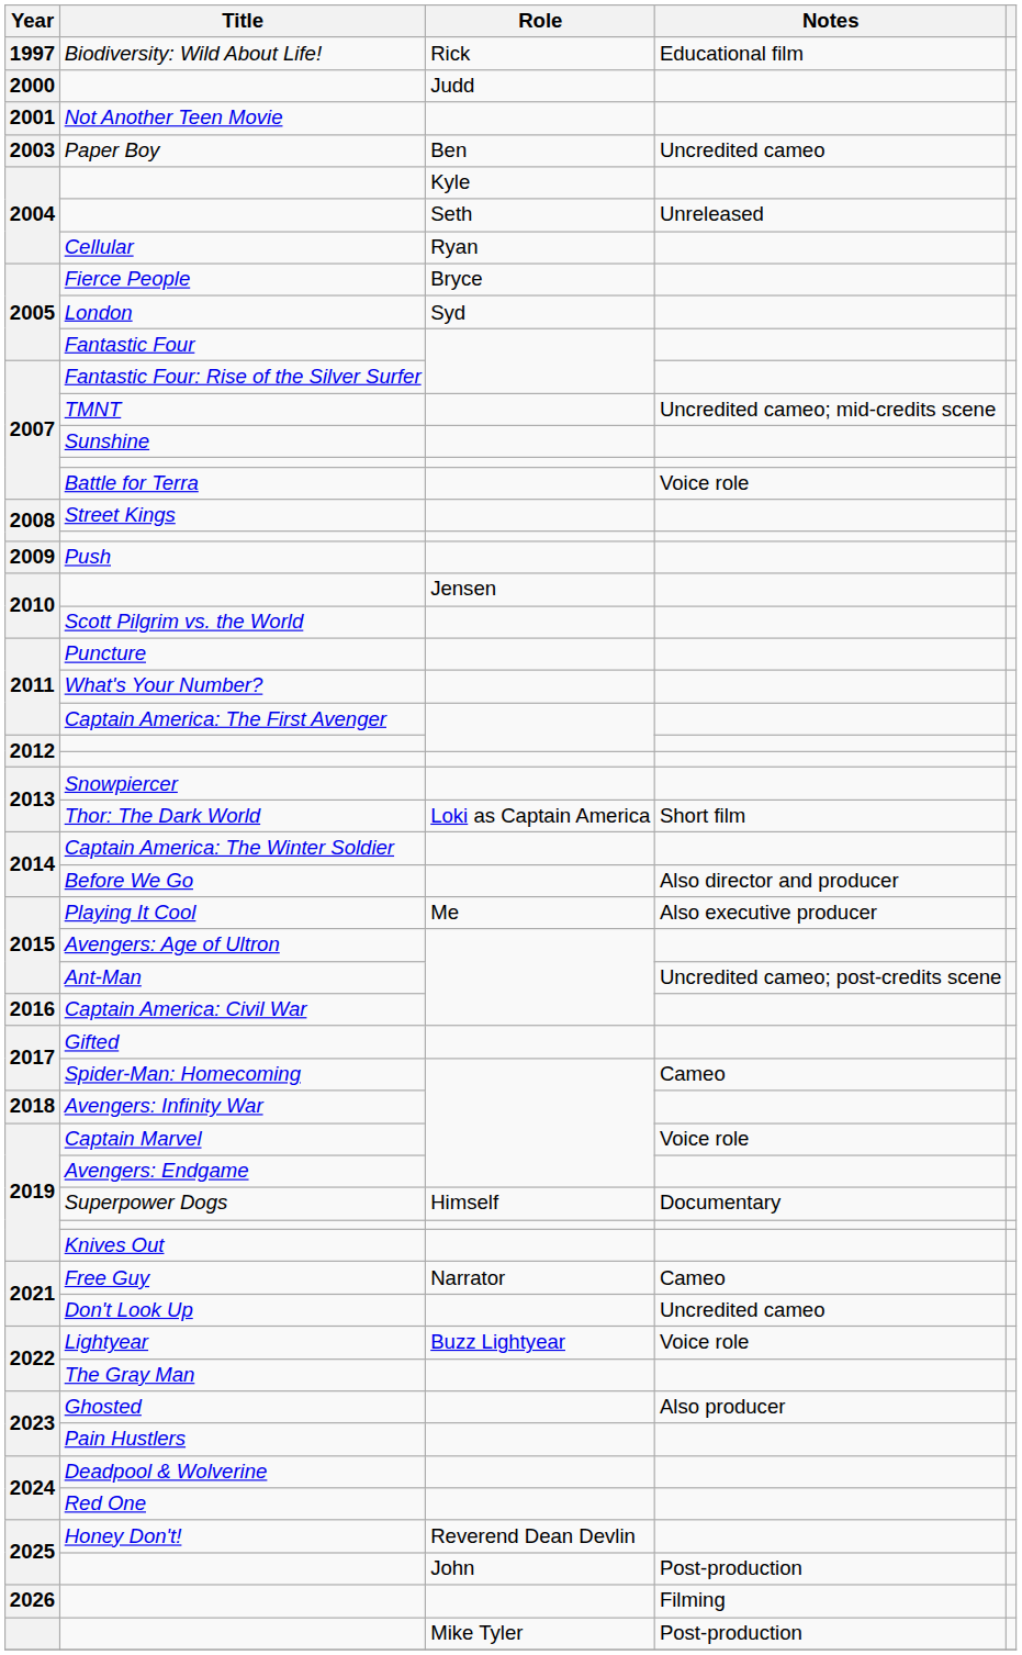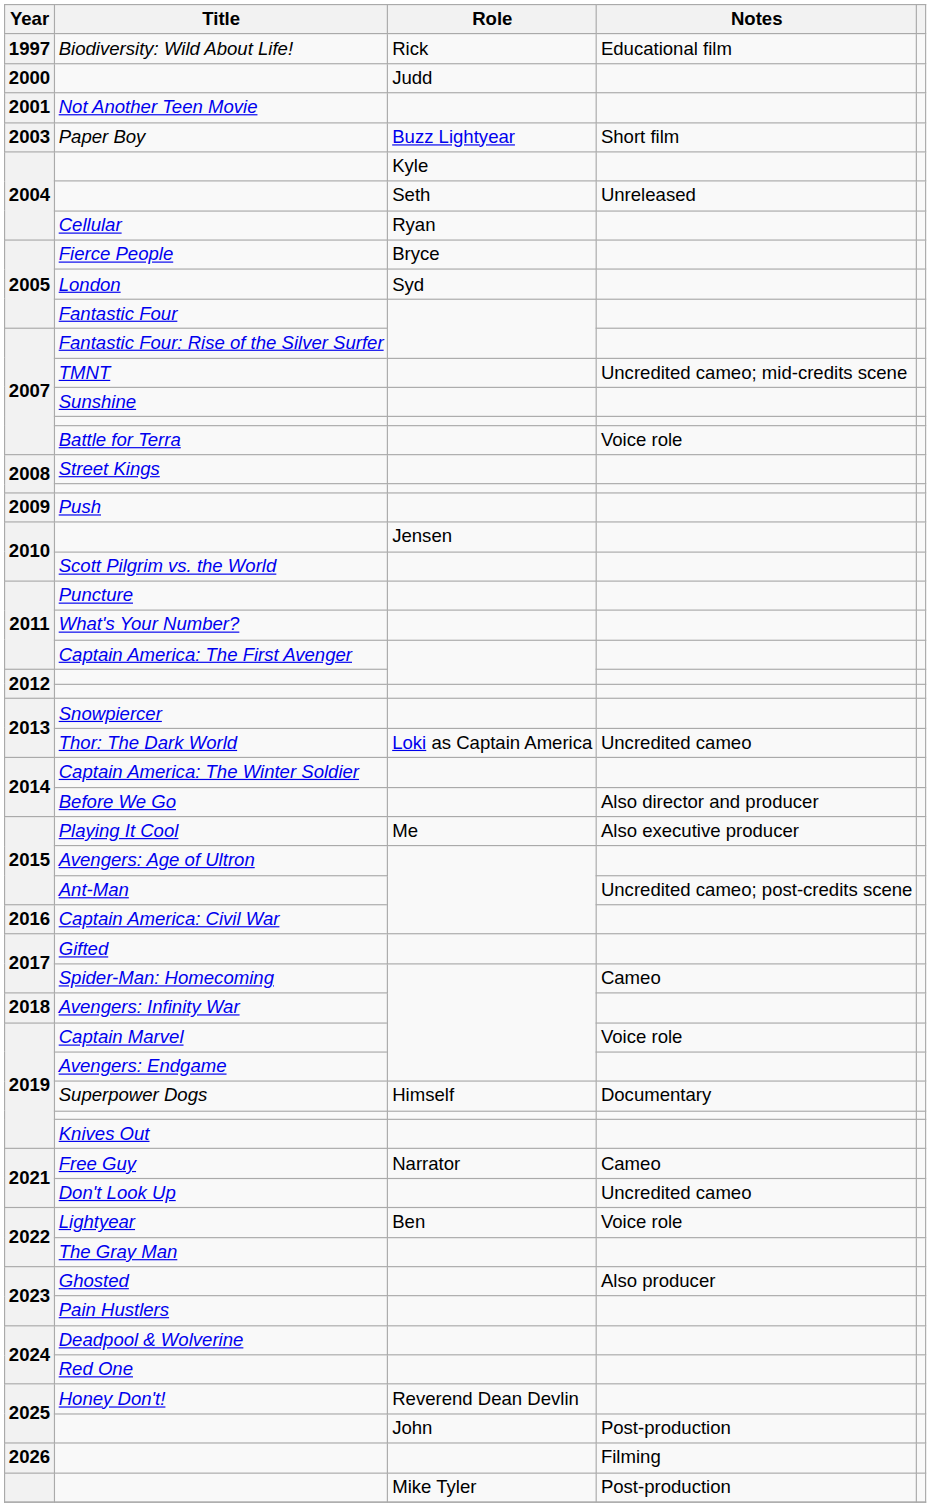 <table class="wikitable plainrowheaders sortable">
 <tr>
 <th scope="col">Year</th>
 <th scope="col">Title</th>
 <th scope="col">Role</th>
 <th scope="col" class="unsortable">Notes</th>
 <th scope="col" class="unsortable"></th>
 </tr>
 <tr>
 <th scope="row">1997</th>
 <td><em>Biodiversity: Wild About Life!</em></td>
 <td>Rick</td>
 <td>Educational film</td>
 <td style="text-align:center;"></td>
 </tr>
 <tr>
 <th scope="row">2000</th>
 <td></td>
 <td>Judd</td>
 <td></td>
 <td style="text-align:center;"></td>
 </tr>
 <tr>
 <th scope="row">2001</th>
 <td><em><a href='#'>Not Another Teen Movie</a></em></td>
 <td></td>
 <td></td>
 <td style="text-align:center;"></td>
 </tr>
 <tr>
 <th scope="row">2003</th>
 <td><em>Paper Boy</em></td>
-<td>Ben</td>
-<td>Uncredited cameo</td>
+<td><a href='#'>Buzz Lightyear</a></td>
+<td>Short film</td>
 <td style="text-align:center;"></td>
 </tr>
 <tr>
 <th rowspan="3" scope="row">2004</th>
 <td></td>
 <td>Kyle</td>
 <td></td>
 <td style="text-align:center;"></td>
 </tr>
 <tr>
 <td></td>
 <td>Seth</td>
 <td>Unreleased</td>
 <td style="text-align:center;"></td>
 </tr>
 <tr>
 <td><em><a href='#'>Cellular</a></em></td>
 <td>Ryan</td>
 <td></td>
 <td style="text-align:center;"></td>
 </tr>
 <tr>
 <th rowspan="3" scope="row">2005</th>
 <td><em><a href='#'>Fierce People</a></em></td>
 <td>Bryce</td>
 <td></td>
 <td style="text-align:center;"></td>
 </tr>
 <tr>
 <td><em><a href='#'>London</a></em></td>
 <td>Syd</td>
 <td></td>
 <td style="text-align:center;"></td>
 </tr>
 <tr>
 <td><em><a href='#'>Fantastic Four</a></em></td>
 <td rowspan="2"></td>
 <td></td>
 <td style="text-align:center;"></td>
 </tr>
 <tr>
 <th rowspan="5" scope="row">2007</th>
 <td><em><a href='#'>Fantastic Four: Rise of the Silver Surfer</a></em></td>
 <td></td>
 <td style="text-align:center;"></td>
 </tr>
 <tr>
 <td><em><a href='#'>TMNT</a></em></td>
 <td></td>
 <td>Uncredited cameo; mid-credits scene</td>
 <td style="text-align:center;"></td>
 </tr>
 <tr>
 <td><em><a href='#'>Sunshine</a></em></td>
 <td></td>
 <td></td>
 <td style="text-align:center;"></td>
 </tr>
 <tr>
 <td></td>
 <td></td>
 <td></td>
 <td style="text-align:center;"></td>
 </tr>
 <tr>
 <td><em><a href='#'>Battle for Terra</a></em></td>
 <td></td>
 <td>Voice role</td>
 <td style="text-align:center;"></td>
 </tr>
 <tr>
 <th rowspan="2" scope="row">2008</th>
 <td><em><a href='#'>Street Kings</a></em></td>
 <td></td>
 <td></td>
 <td style="text-align:center;"></td>
 </tr>
 <tr>
 <td></td>
 <td></td>
 <td></td>
 <td style="text-align:center;"></td>
 </tr>
 <tr>
 <th scope="row">2009</th>
 <td><em><a href='#'>Push</a></em></td>
 <td></td>
 <td></td>
 <td style="text-align:center;"></td>
 </tr>
 <tr>
 <th rowspan="2" scope="row">2010</th>
 <td></td>
 <td>Jensen</td>
 <td></td>
 <td style="text-align:center;"></td>
 </tr>
 <tr>
 <td><em><a href='#'>Scott Pilgrim vs. the World</a></em></td>
 <td></td>
 <td></td>
 <td style="text-align:center;"></td>
 </tr>
 <tr>
 <th rowspan="3" scope="row">2011</th>
 <td><em><a href='#'>Puncture</a></em></td>
 <td></td>
 <td></td>
 <td style="text-align:center;"></td>
 </tr>
 <tr>
 <td><em><a href='#'>What's Your Number?</a></em></td>
 <td></td>
 <td></td>
 <td style="text-align:center;"></td>
 </tr>
 <tr>
 <td><em><a href='#'>Captain America: The First Avenger</a></em></td>
 <td rowspan="2"></td>
 <td></td>
 <td style="text-align:center;"></td>
 </tr>
 <tr>
 <th rowspan="2" scope="row">2012</th>
 <td></td>
 <td></td>
 <td style="text-align:center;"></td>
 </tr>
 <tr>
 <td></td>
 <td></td>
 <td></td>
 <td style="text-align:center;"></td>
 </tr>
 <tr>
 <th rowspan="2" scope="row">2013</th>
 <td><em><a href='#'>Snowpiercer</a></em></td>
 <td></td>
 <td></td>
 <td style="text-align:center;"></td>
 </tr>
 <tr>
 <td><em><a href='#'>Thor: The Dark World</a></em></td>
 <td><a href='#'>Loki</a> as Captain America</td>
-<td>Short film</td>
+<td>Uncredited cameo</td>
 <td style="text-align:center;"></td>
 </tr>
 <tr>
 <th rowspan="2" scope="row">2014</th>
 <td><em><a href='#'>Captain America: The Winter Soldier</a></em></td>
 <td></td>
 <td></td>
 <td style="text-align:center;"></td>
 </tr>
 <tr>
 <td><em><a href='#'>Before We Go</a></em></td>
 <td></td>
 <td>Also director and producer</td>
 <td style="text-align:center;"></td>
 </tr>
 <tr>
 <th rowspan="3" scope="row">2015</th>
 <td><em><a href='#'>Playing It Cool</a></em></td>
 <td>Me</td>
 <td>Also executive producer</td>
 <td style="text-align:center;"></td>
 </tr>
 <tr>
 <td><em><a href='#'>Avengers: Age of Ultron</a></em></td>
 <td rowspan="3"></td>
 <td></td>
 <td style="text-align:center;"></td>
 </tr>
 <tr>
 <td><em><a href='#'>Ant-Man</a></em></td>
 <td>Uncredited cameo; post-credits scene</td>
 <td style="text-align:center;"></td>
 </tr>
 <tr>
 <th scope="row">2016</th>
 <td><em><a href='#'>Captain America: Civil War</a></em></td>
 <td></td>
 <td style="text-align:center;"></td>
 </tr>
 <tr>
 <th rowspan="2" scope="row">2017</th>
 <td><em><a href='#'>Gifted</a></em></td>
 <td></td>
 <td></td>
 <td style="text-align:center;"></td>
 </tr>
 <tr>
 <td><em><a href='#'>Spider-Man: Homecoming</a></em></td>
 <td rowspan="4"></td>
 <td>Cameo</td>
 <td style="text-align:center;"></td>
 </tr>
 <tr>
 <th scope="row">2018</th>
 <td><em><a href='#'>Avengers: Infinity War</a></em></td>
 <td></td>
 <td style="text-align:center;"></td>
 </tr>
 <tr>
 <th rowspan="5" scope="row">2019</th>
 <td><em><a href='#'>Captain Marvel</a></em></td>
 <td>Voice role</td>
 <td style="text-align:center;"></td>
 </tr>
 <tr>
 <td><em><a href='#'>Avengers: Endgame</a></em></td>
 <td></td>
 <td style="text-align:center;"></td>
 </tr>
 <tr>
 <td><em>Superpower Dogs</em></td>
 <td>Himself</td>
 <td>Documentary</td>
 <td style="text-align:center;"></td>
 </tr>
 <tr>
 <td></td>
 <td></td>
 <td></td>
 <td style="text-align:center;"></td>
 </tr>
 <tr>
 <td><em><a href='#'>Knives Out</a></em></td>
 <td></td>
 <td></td>
 <td style="text-align:center;"></td>
 </tr>
 <tr>
 <th rowspan="2" scope="row">2021</th>
 <td><em><a href='#'>Free Guy</a></em></td>
 <td>Narrator</td>
 <td>Cameo</td>
 <td style="text-align:center;"></td>
 </tr>
 <tr>
 <td><em><a href='#'>Don't Look Up</a></em></td>
 <td></td>
 <td>Uncredited cameo</td>
 <td style="text-align:center;"></td>
 </tr>
 <tr>
 <th rowspan="2" scope="row">2022</th>
 <td><em><a href='#'>Lightyear</a></em></td>
-<td><a href='#'>Buzz Lightyear</a></td>
+<td>Ben</td>
 <td>Voice role</td>
 <td style="text-align:center;"></td>
 </tr>
 <tr>
 <td><em><a href='#'>The Gray Man</a></em></td>
 <td></td>
 <td></td>
 <td style="text-align:center;"></td>
 </tr>
 <tr>
 <th rowspan="2" scope="row">2023</th>
 <td><em><a href='#'>Ghosted</a></em></td>
 <td></td>
 <td>Also producer</td>
 <td style="text-align:center;"></td>
 </tr>
 <tr>
 <td><em><a href='#'>Pain Hustlers</a></em></td>
 <td></td>
 <td></td>
 <td style="text-align:center;"></td>
 </tr>
 <tr>
 <th rowspan="2" scope="row">2024</th>
 <td><em><a href='#'>Deadpool & Wolverine</a></em></td>
 <td></td>
 <td></td>
 <td style="text-align:center;"></td>
 </tr>
 <tr>
 <td><em><a href='#'>Red One</a></em></td>
 <td></td>
 <td></td>
 <td style="text-align:center;"></td>
 </tr>
 <tr>
 <th rowspan="2" scope="row">2025</th>
 <td><em><a href='#'>Honey Don't!</a></em></td>
 <td>Reverend Dean Devlin</td>
 <td></td>
 <td style="text-align:center;"></td>
 </tr>
 <tr>
 <td></td>
 <td>John</td>
 <td>Post-production</td>
 <td style="text-align:center;"></td>
 </tr>
 <tr>
 <th scope="row">2026</th>
 <td></td>
 <td></td>
 <td>Filming</td>
 <td style="text-align:center;"></td>
 </tr>
 <tr>
 <th scope="row"></th>
 <td></td>
 <td>Mike Tyler</td>
 <td>Post-production</td>
 <td style="text-align:center;"></td>
 </tr>
 <tr>
 </tr>
 </table>
